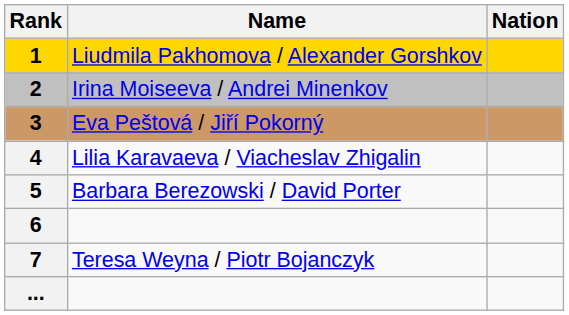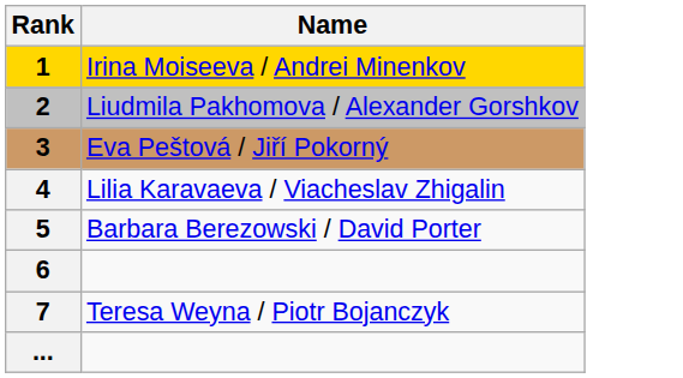 <table class="wikitable">
 <tr>
 <th>Rank</th>
 <th>Name</th>
-<th>Nation</th>
 </tr>
 <tr bgcolor="gold">
 <td align="center"><strong>1</strong></td>
-<td><a href='#'>Liudmila Pakhomova</a> / <a href='#'>Alexander Gorshkov</a></td>
-<td></td>
+<td><a href='#'>Irina Moiseeva</a> / <a href='#'>Andrei Minenkov</a></td>
 </tr>
 <tr bgcolor="silver">
 <td align="center"><strong>2</strong></td>
-<td><a href='#'>Irina Moiseeva</a> / <a href='#'>Andrei Minenkov</a></td>
-<td></td>
+<td><a href='#'>Liudmila Pakhomova</a> / <a href='#'>Alexander Gorshkov</a></td>
 </tr>
 <tr bgcolor="cc9966">
 <td align="center"><strong>3</strong></td>
 <td><a href='#'>Eva Peštová</a> / <a href='#'>Jiří Pokorný</a></td>
-<td></td>
 </tr>
 <tr>
 <th>4</th>
 <td><a href='#'>Lilia Karavaeva</a> / <a href='#'>Viacheslav Zhigalin</a></td>
-<td></td>
 </tr>
 <tr>
 <th>5</th>
 <td><a href='#'>Barbara Berezowski</a> / <a href='#'>David Porter</a></td>
-<td></td>
 </tr>
 <tr>
 <th>6</th>
-<td></td>
 <td></td>
 </tr>
 <tr>
 <th>7</th>
 <td><a href='#'>Teresa Weyna</a> / <a href='#'>Piotr Bojanczyk</a></td>
-<td></td>
 </tr>
 <tr>
 <th>...</th>
 <td></td>
-<td></td>
 </tr>
 </table>
